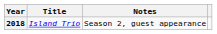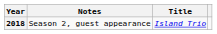 <table class="wikitable sortable plainrowheaders">
 <tr>
 <th scope="col">Year</th>
+<th scope="col">Notes</th>
 <th scope="col">Title</th>
-<th scope="col">Notes</th>
 <th scope="col" class="unsortable"></th>
 </tr>
 <tr>
 <th scope="row">2018</th>
+<td>Season 2, guest appearance</td>
 <td><em><a href='#'>Island Trio</a></em></td>
-<td>Season 2, guest appearance</td>
 <td></td>
 </tr>
 </table>
